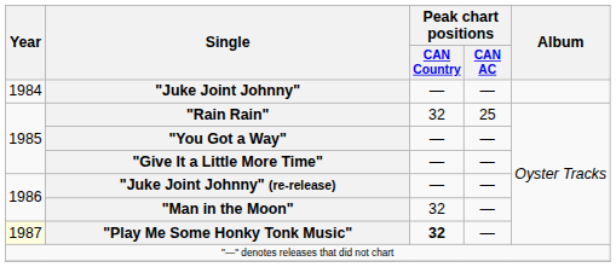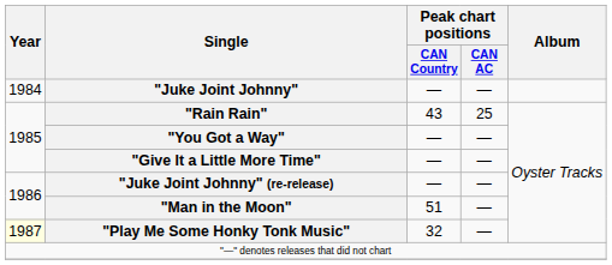 <table class="wikitable plainrowheaders" style="text-align:center;">
 <tr>
 <th rowspan="2">Year</th>
 <th rowspan="2" style="width:24em;">Single</th>
 <th colspan="2">Peak chart<br>positions</th>
 <th rowspan="2">Album</th>
 </tr>
 <tr style="font-size:smaller;">
 <th width="45"><a href='#'>CAN Country</a></th>
 <th width="45"><a href='#'>CAN AC</a></th>
 </tr>
 <tr>
 <td>1984</td>
 <th scope="row">"Juke Joint Johnny"</th>
 <td>—</td>
 <td>—</td>
 <td></td>
 </tr>
 <tr>
 <td rowspan="3">1985</td>
 <th scope="row">"Rain Rain"</th>
-<td>32</td>
+<td>43</td>
 <td>25</td>
 <td rowspan="6" align="left"><em>Oyster Tracks</em></td>
 </tr>
 <tr>
 <th scope="row">"You Got a Way"</th>
 <td>—</td>
 <td>—</td>
 </tr>
 <tr>
 <th scope="row">"Give It a Little More Time"</th>
 <td>—</td>
 <td>—</td>
 </tr>
 <tr>
 <td rowspan="2">1986</td>
 <th scope="row">"Juke Joint Johnny" <small>(re-release)</small></th>
 <td>—</td>
 <td>—</td>
 </tr>
 <tr>
 <th scope="row">"Man in the Moon"</th>
-<td>32</td>
+<td>51</td>
 <td>—</td>
 </tr>
 <tr>
 <td style="background: lightyellow;">1987</td>
 <th scope="row">"Play Me Some Honky Tonk Music"</th>
-<td><strong>32</strong></td>
+<td>32</td>
 <td>—</td>
 </tr>
 <tr>
 <td colspan="5" style="font-size:8pt">"—" denotes releases that did not chart</td>
 </tr>
 <tr>
 </tr>
 </table>
